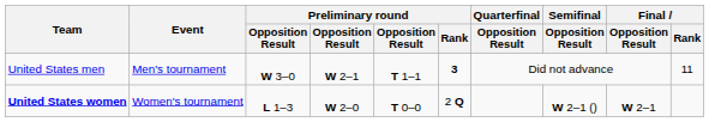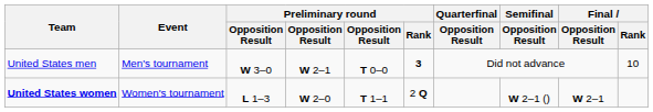 <table class=wikitable style=font-size:90%;text-align:center>
 <tr>
 <th rowspan=2>Team</th>
 <th rowspan=2>Event</th>
 <th colspan=4>Preliminary round</th>
 <th>Quarterfinal</th>
 <th>Semifinal</th>
 <th colspan=2>Final / </th>
 </tr>
 <tr style=font-size:95%>
 <th>Opposition<br>Result</th>
 <th>Opposition<br>Result</th>
 <th>Opposition<br>Result</th>
 <th>Rank</th>
 <th>Opposition<br>Result</th>
 <th>Opposition<br>Result</th>
 <th>Opposition<br>Result</th>
 <th>Rank</th>
 </tr>
 <tr>
 <td align=left><a href='#'>United States men</a></td>
 <td align=left><a href='#'>Men's tournament</a></td>
 <td><br><strong>W</strong> 3–0</td>
 <td><br><strong>W</strong> 2–1</td>
-<td><br><strong>T</strong> 1–1</td>
+<td><br><strong>T</strong> 0–0</td>
 <td><strong>3</strong></td>
 <td colspan=3>Did not advance</td>
-<td>11</td>
+<td>10</td>
 </tr>
 <tr>
 <td align=left><strong><a href='#'>United States women</a></strong></td>
 <td align=left><a href='#'>Women's tournament</a></td>
 <td><br><strong>L</strong> 1–3</td>
 <td><br><strong>W</strong> 2–0</td>
-<td><br><strong>T</strong> 0–0</td>
+<td><br><strong>T</strong> 1–1</td>
 <td>2 <strong>Q</strong></td>
 <td></td>
 <td><br><strong>W</strong> 2–1 ()</td>
 <td><br><strong>W</strong> 2–1</td>
 <td></td>
 </tr>
 </table>
